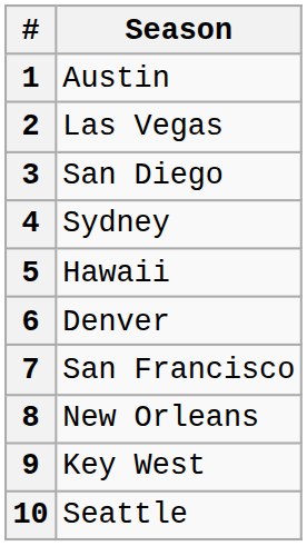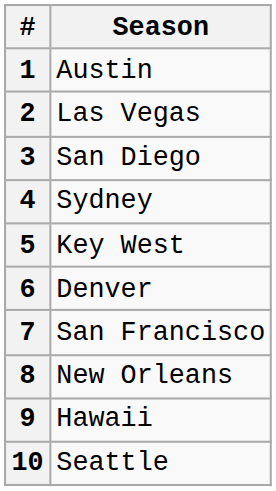 <table class="wikitable">
 <tr>
 <th>#</th>
 <th>Season</th>
 </tr>
 <tr>
 <th>1</th>
 <td>Austin</td>
 </tr>
 <tr>
 <th>2</th>
 <td>Las Vegas</td>
 </tr>
 <tr>
 <th>3</th>
 <td>San Diego</td>
 </tr>
 <tr>
 <th>4</th>
 <td>Sydney</td>
 </tr>
 <tr>
 <th>5</th>
-<td>Hawaii</td>
+<td>Key West</td>
 </tr>
 <tr>
 <th>6</th>
 <td>Denver</td>
 </tr>
 <tr>
 <th>7</th>
 <td>San Francisco</td>
 </tr>
 <tr>
 <th>8</th>
 <td>New Orleans</td>
 </tr>
 <tr>
 <th>9</th>
-<td>Key West</td>
+<td>Hawaii</td>
 </tr>
 <tr>
 <th>10</th>
 <td>Seattle</td>
 </tr>
 <tr>
 </tr>
 </table>
